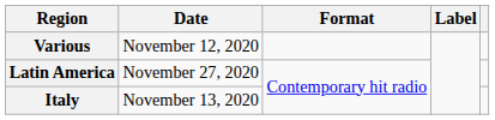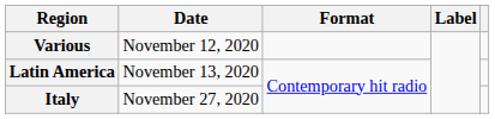 <table class="wikitable plainrowheaders">
 <tr>
 <th scope="col">Region</th>
 <th scope="col">Date</th>
 <th scope="col">Format</th>
 <th scope="col">Label</th>
 <th scope="col"></th>
 </tr>
 <tr>
 <th scope="row">Various</th>
 <td>November 12, 2020</td>
 <td></td>
 <td rowspan="3"></td>
 <td style="text-align:center;"></td>
 </tr>
 <tr>
 <th scope="row">Latin America</th>
-<td>November 27, 2020</td>
+<td>November 13, 2020</td>
 <td rowspan="2"><a href='#'>Contemporary hit radio</a></td>
 <td style="text-align:center;"></td>
 </tr>
 <tr>
 <th scope="row">Italy</th>
-<td>November 13, 2020</td>
+<td>November 27, 2020</td>
 <td style="text-align:center;"></td>
 </tr>
 </table>
